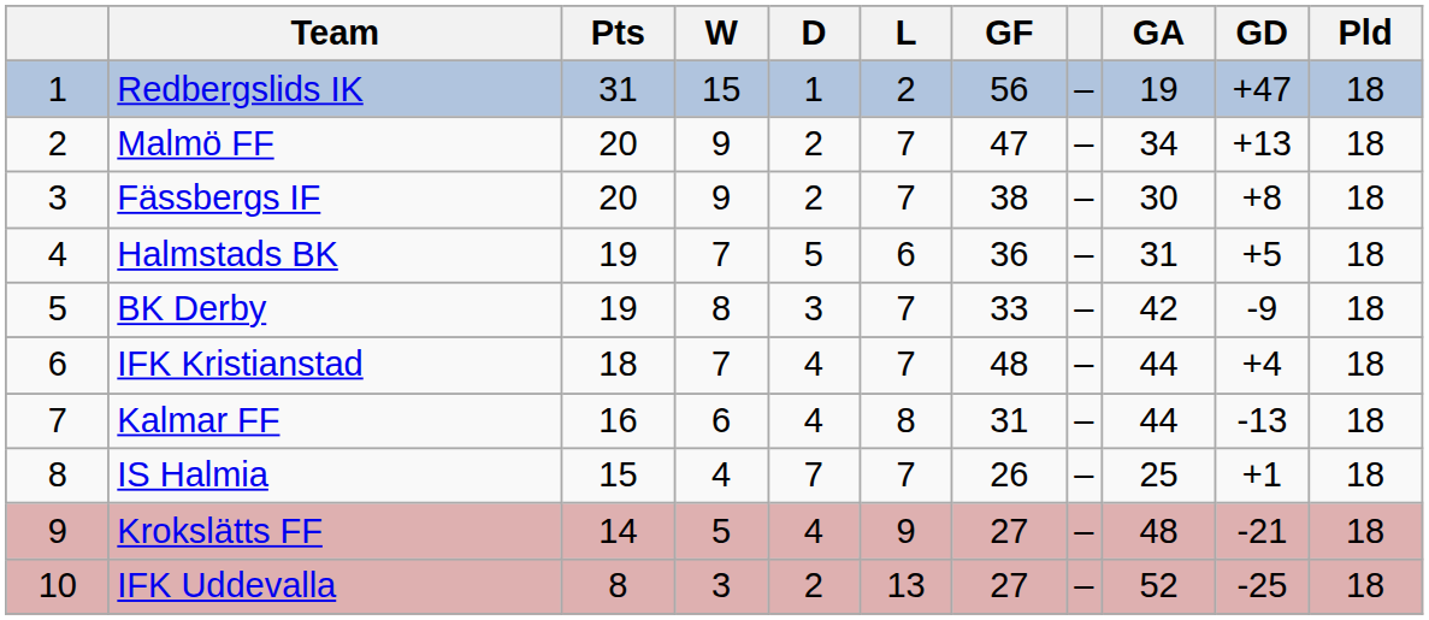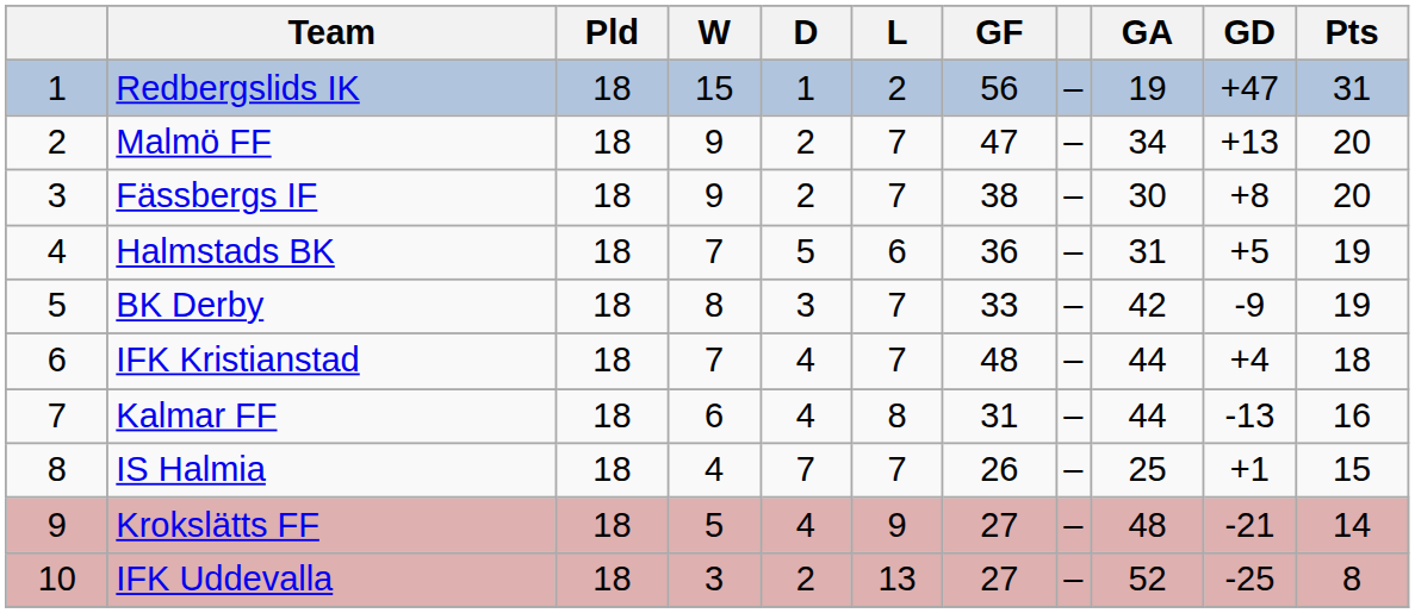 <table class="wikitable" style="text-align: center;">
 <tr>
 <th style="width: 40px;"></th>
 <th style="width: 200px;">Team</th>
-<th style="width: 45px;">Pts</th>
+<th style="width: 45px;">Pld</th>
 <th style="width: 35px;">W</th>
 <th style="width: 35px;">D</th>
 <th style="width: 35px;">L</th>
 <th style="width: 45px;">GF</th>
 <th></th>
 <th style="width: 45px;">GA</th>
 <th style="width: 35px;">GD</th>
-<th style="width: 45px;">Pld</th>
+<th style="width: 45px;">Pts</th>
 </tr>
 <tr style="background: #b0c4de">
 <td>1</td>
 <td style="text-align: left;"><a href='#'>Redbergslids IK</a></td>
-<td>31</td>
+<td>18</td>
 <td>15</td>
 <td>1</td>
 <td>2</td>
 <td>56</td>
 <td>–</td>
 <td>19</td>
 <td>+47</td>
-<td>18</td>
+<td>31</td>
 </tr>
 <tr>
 <td>2</td>
 <td style="text-align: left;"><a href='#'>Malmö FF</a></td>
-<td>20</td>
+<td>18</td>
 <td>9</td>
 <td>2</td>
 <td>7</td>
 <td>47</td>
 <td>–</td>
 <td>34</td>
 <td>+13</td>
-<td>18</td>
+<td>20</td>
 </tr>
 <tr>
 <td>3</td>
 <td style="text-align: left;"><a href='#'>Fässbergs IF</a></td>
-<td>20</td>
+<td>18</td>
 <td>9</td>
 <td>2</td>
 <td>7</td>
 <td>38</td>
 <td>–</td>
 <td>30</td>
 <td>+8</td>
-<td>18</td>
+<td>20</td>
 </tr>
 <tr>
 <td>4</td>
 <td style="text-align: left;"><a href='#'>Halmstads BK</a></td>
-<td>19</td>
+<td>18</td>
 <td>7</td>
 <td>5</td>
 <td>6</td>
 <td>36</td>
 <td>–</td>
 <td>31</td>
 <td>+5</td>
-<td>18</td>
+<td>19</td>
 </tr>
 <tr>
 <td>5</td>
 <td style="text-align: left;"><a href='#'>BK Derby</a></td>
-<td>19</td>
+<td>18</td>
 <td>8</td>
 <td>3</td>
 <td>7</td>
 <td>33</td>
 <td>–</td>
 <td>42</td>
 <td>-9</td>
-<td>18</td>
+<td>19</td>
 </tr>
 <tr>
 <td>6</td>
 <td style="text-align: left;"><a href='#'>IFK Kristianstad</a></td>
 <td>18</td>
 <td>7</td>
 <td>4</td>
 <td>7</td>
 <td>48</td>
 <td>–</td>
 <td>44</td>
 <td>+4</td>
 <td>18</td>
 </tr>
 <tr>
 <td>7</td>
 <td style="text-align: left;"><a href='#'>Kalmar FF</a></td>
-<td>16</td>
+<td>18</td>
 <td>6</td>
 <td>4</td>
 <td>8</td>
 <td>31</td>
 <td>–</td>
 <td>44</td>
 <td>-13</td>
-<td>18</td>
+<td>16</td>
 </tr>
 <tr>
 <td>8</td>
 <td style="text-align: left;"><a href='#'>IS Halmia</a></td>
-<td>15</td>
+<td>18</td>
 <td>4</td>
 <td>7</td>
 <td>7</td>
 <td>26</td>
 <td>–</td>
 <td>25</td>
 <td>+1</td>
-<td>18</td>
+<td>15</td>
 </tr>
 <tr style="background: #deb0b0">
 <td>9</td>
 <td style="text-align: left;"><a href='#'>Krokslätts FF</a></td>
-<td>14</td>
+<td>18</td>
 <td>5</td>
 <td>4</td>
 <td>9</td>
 <td>27</td>
 <td>–</td>
 <td>48</td>
 <td>-21</td>
-<td>18</td>
+<td>14</td>
 </tr>
 <tr style="background: #deb0b0">
 <td>10</td>
 <td style="text-align: left;"><a href='#'>IFK Uddevalla</a></td>
-<td>8</td>
+<td>18</td>
 <td>3</td>
 <td>2</td>
 <td>13</td>
 <td>27</td>
 <td>–</td>
 <td>52</td>
 <td>-25</td>
-<td>18</td>
+<td>8</td>
 </tr>
 </table>
